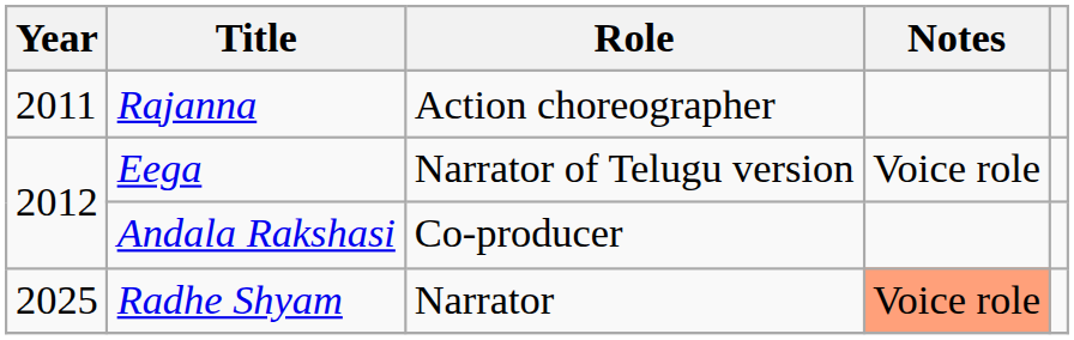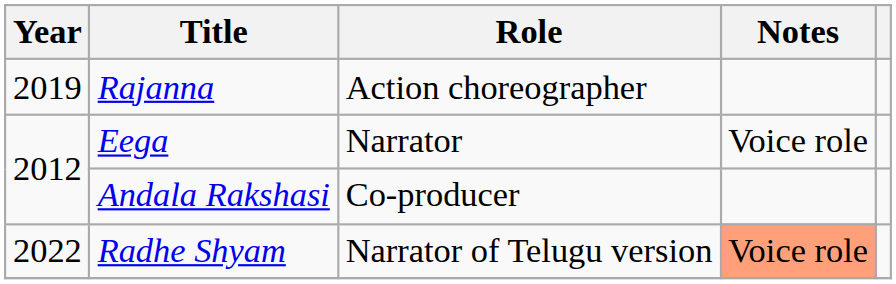 <table class="wikitable">
 <tr>
 <th>Year</th>
 <th>Title</th>
 <th>Role</th>
 <th>Notes</th>
 <th></th>
 </tr>
 <tr>
-<td>2011</td>
+<td>2019</td>
 <td><em><a href='#'>Rajanna</a></em></td>
 <td>Action choreographer</td>
 <td></td>
 <td></td>
 </tr>
 <tr>
 <td rowspan="2">2012</td>
 <td><em><a href='#'>Eega</a></em></td>
-<td>Narrator of Telugu version</td>
+<td>Narrator</td>
 <td>Voice role</td>
 <td></td>
 </tr>
 <tr>
 <td><em><a href='#'>Andala Rakshasi</a></em></td>
 <td>Co-producer</td>
 <td></td>
 <td></td>
 </tr>
 <tr>
-<td>2025</td>
+<td>2022</td>
 <td><em><a href='#'>Radhe Shyam</a></em></td>
-<td>Narrator</td>
+<td>Narrator of Telugu version</td>
 <td style="background: lightsalmon;">Voice role</td>
 <td></td>
 </tr>
 <tr>
 </tr>
 </table>
